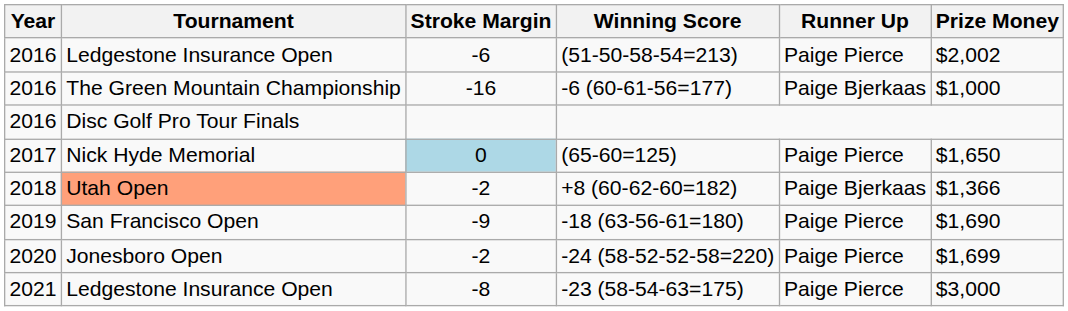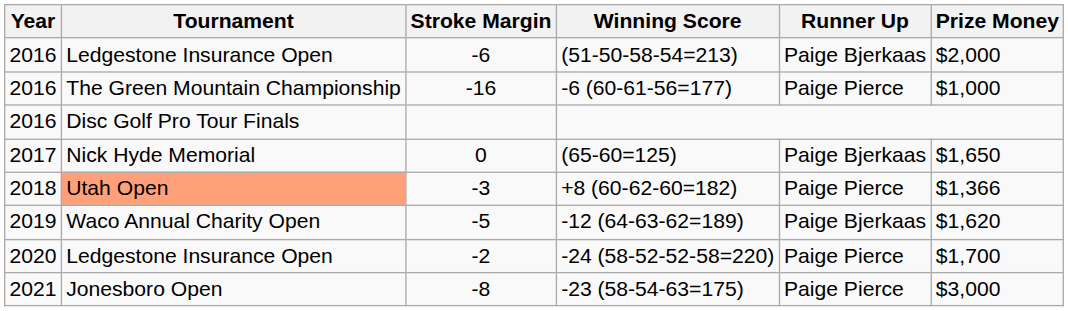 <table class="wikitable">
 <tr>
 <th>Year</th>
 <th>Tournament</th>
 <th>Stroke Margin</th>
 <th>Winning Score</th>
 <th>Runner Up</th>
 <th>Prize Money</th>
 </tr>
 <tr>
 <td>2016</td>
 <td>Ledgestone Insurance Open</td>
 <td align="center">-6</td>
 <td>(51-50-58-54=213)</td>
-<td>Paige Pierce</td>
-<td>$2,002</td>
+<td>Paige Bjerkaas</td>
+<td>$2,000</td>
 </tr>
 <tr>
 <td>2016</td>
 <td>The Green Mountain Championship</td>
 <td align="center">-16</td>
 <td>-6 (60-61-56=177)</td>
-<td>Paige Bjerkaas</td>
+<td>Paige Pierce</td>
 <td>$1,000</td>
 </tr>
 <tr>
 <td>2016</td>
 <td>Disc Golf Pro Tour Finals</td>
 <td align="center"></td>
 </tr>
 <tr>
 <td>2017</td>
 <td>Nick Hyde Memorial</td>
-<td align="center" style="background: lightblue;">0</td>
+<td align="center">0</td>
 <td>(65-60=125)</td>
-<td>Paige Pierce</td>
+<td>Paige Bjerkaas</td>
 <td>$1,650</td>
 </tr>
 <tr>
 <td>2018</td>
 <td style="background: lightsalmon;">Utah Open</td>
-<td align="center">-2</td>
+<td align="center">-3</td>
 <td>+8 (60-62-60=182)</td>
-<td>Paige Bjerkaas</td>
+<td>Paige Pierce</td>
 <td>$1,366</td>
 </tr>
 <tr>
 <td>2019</td>
-<td>San Francisco Open</td>
-<td align="center">-9</td>
-<td>-18 (63-56-61=180)</td>
-<td>Paige Pierce</td>
-<td>$1,690</td>
+<td>Waco Annual Charity Open</td>
+<td align="center">-5</td>
+<td>-12 (64-63-62=189)</td>
+<td>Paige Bjerkaas</td>
+<td>$1,620</td>
 </tr>
 <tr>
 <td>2020</td>
-<td>Jonesboro Open</td>
+<td>Ledgestone Insurance Open</td>
 <td align="center">-2</td>
 <td>-24 (58-52-52-58=220)</td>
 <td>Paige Pierce</td>
-<td>$1,699</td>
+<td>$1,700</td>
 </tr>
 <tr>
 <td>2021</td>
-<td>Ledgestone Insurance Open</td>
+<td>Jonesboro Open</td>
 <td align="center">-8</td>
 <td>-23 (58-54-63=175)</td>
 <td>Paige Pierce</td>
 <td>$3,000</td>
 </tr>
 </table>
